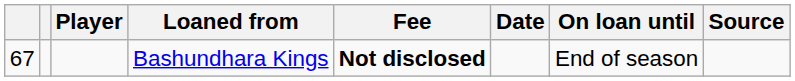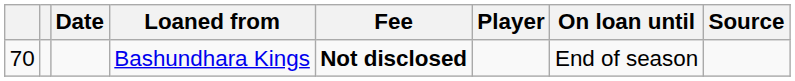 <table class="wikitable plainrowheaders sortable">
 <tr>
 <th></th>
 <th></th>
-<th>Player</th>
+<th>Date</th>
 <th>Loaned from</th>
 <th>Fee</th>
-<th>Date</th>
+<th>Player</th>
 <th>On loan until</th>
 <th>Source</th>
 </tr>
 <tr>
-<td align=center>67</td>
+<td align=center>70</td>
 <td align=center></td>
 <td></td>
 <td> <a href='#'>Bashundhara Kings</a></td>
 <td><strong>Not disclosed</strong></td>
 <td></td>
 <td>End of season</td>
 <td></td>
 </tr>
 </table>
